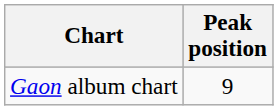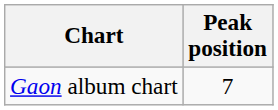 <table class="wikitable sortable">
 <tr>
 <th>Chart</th>
 <th>Peak<br>position</th>
 </tr>
 <tr>
 <td><em><a href='#'>Gaon</a></em> album chart</td>
-<td align="center">9</td>
+<td align="center">7</td>
 </tr>
 </table>
